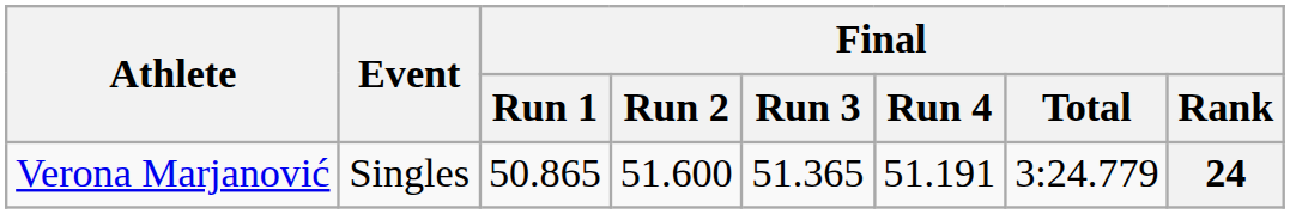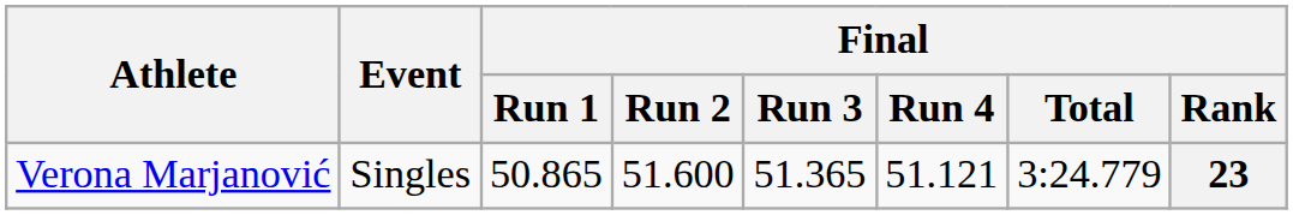 <table class="wikitable" style="font-size:90%">
 <tr>
 <th rowspan="2">Athlete</th>
 <th rowspan="2">Event</th>
 <th colspan="6">Final</th>
 </tr>
 <tr>
 <th>Run 1</th>
 <th>Run 2</th>
 <th>Run 3</th>
 <th>Run 4</th>
 <th>Total</th>
 <th>Rank</th>
 </tr>
 <tr>
 <td><a href='#'>Verona Marjanović</a></td>
 <td>Singles</td>
 <td align="center">50.865</td>
 <td align="center">51.600</td>
 <td align="center">51.365</td>
-<td align="center">51.191</td>
+<td align="center">51.121</td>
 <td align="center">3:24.779</td>
-<th align="center">24</th>
+<th align="center">23</th>
 </tr>
 </table>
